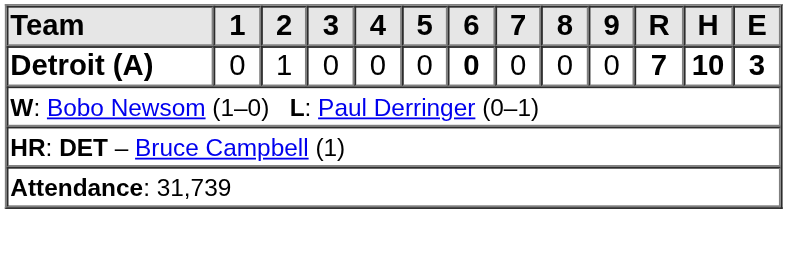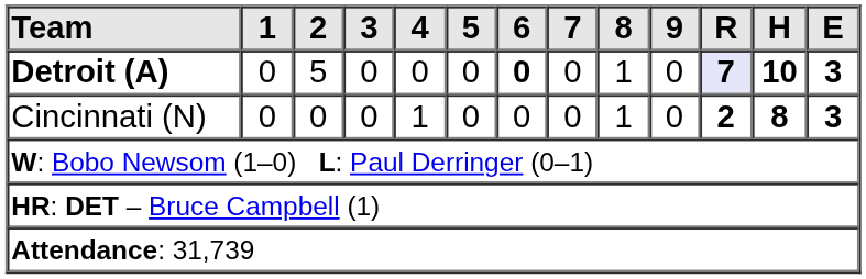 <table border=1 cellspacing=0 width=425 style="margin-left:3em;">
 <tr style="text-align:center; background-color:#e6e6e6;">
 <th align=left width=125>Team</th>
 <th width=25>1</th>
 <th width=25>2</th>
 <th width=25>3</th>
 <th width=25>4</th>
 <th width=25>5</th>
 <th width=25>6</th>
 <th width=25>7</th>
 <th width=25>8</th>
 <th width=25>9</th>
 <th width=25>R</th>
 <th width=25>H</th>
 <th width=25>E</th>
 </tr>
 <tr style="text-align:center;">
 <td align=left><strong>Detroit (A)</strong></td>
 <td>0</td>
-<td>1</td>
+<td>5</td>
 <td>0</td>
 <td>0</td>
 <td>0</td>
 <td><strong>0</strong></td>
 <td>0</td>
+<td>1</td>
+<td>0</td>
+<td style="background: lavender;"><strong>7</strong></td>
+<td><strong>10</strong></td>
+<td><strong>3</strong></td>
+</tr>
+<tr style="text-align:center;">
+<td align=left>Cincinnati (N)</td>
 <td>0</td>
 <td>0</td>
-<td><strong>7</strong></td>
-<td><strong>10</strong></td>
+<td>0</td>
+<td>1</td>
+<td>0</td>
+<td>0</td>
+<td>0</td>
+<td>1</td>
+<td>0</td>
+<td><strong>2</strong></td>
+<td><strong>8</strong></td>
 <td><strong>3</strong></td>
 </tr>
 <tr style="text-align:left;">
 <td colspan=13><small><strong>W</strong>: <a href='#'>Bobo Newsom</a> (1–0)   <strong>L</strong>: <a href='#'>Paul Derringer</a> (0–1)</small></td>
 </tr>
 <tr style="text-align:left;">
 <td colspan=13><small><strong>HR</strong>: <strong>DET</strong> – <a href='#'>Bruce Campbell</a> (1)</small></td>
 </tr>
 <tr style="text-align:left;">
 <td colspan=13><small><strong>Attendance</strong>: 31,739  </small></td>
 </tr>
 </table>
